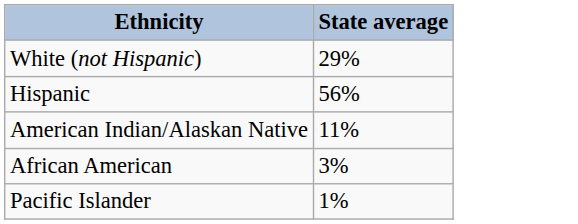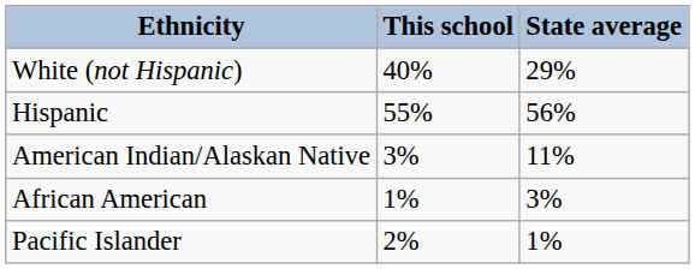 <table class="wikitable"  ;>
 <tr style="text-align:center;">
 <th style="background:#B0C4DE;">Ethnicity</th>
+<th style="background:#B0C4DE;">This school</th>
 <th style="background:#B0C4DE;">State average</th>
 </tr>
 <tr>
 <td>White  (<em>not Hispanic</em>)</td>
+<td>40%</td>
 <td>29%</td>
 </tr>
 <tr>
 <td>Hispanic</td>
+<td>55%</td>
 <td>56%</td>
 </tr>
 <tr>
 <td>American Indian/Alaskan Native</td>
+<td>3%</td>
 <td>11%</td>
 </tr>
 <tr>
 <td>African American</td>
+<td>1%</td>
 <td>3%</td>
 </tr>
 <tr>
 <td>Pacific Islander</td>
+<td>2%</td>
 <td>1%</td>
 </tr>
 </table>
